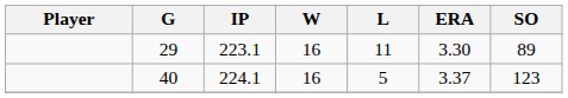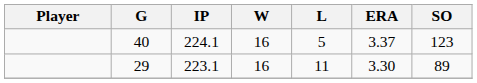 <table class="wikitable sortable">
 <tr>
 <th bgcolor="#DDDDFF" width="16%">Player</th>
 <th bgcolor="#DDDDFF" width="9%">G</th>
 <th bgcolor="#DDDDFF" width="9%">IP</th>
 <th bgcolor="#DDDDFF" width="9%">W</th>
 <th bgcolor="#DDDDFF" width="9%">L</th>
 <th bgcolor="#DDDDFF" width="9%">ERA</th>
 <th bgcolor="#DDDDFF" width="9%">SO</th>
 </tr>
 <tr align="center">
 <td></td>
+<td>40</td>
+<td>224.1</td>
+<td>16</td>
+<td>5</td>
+<td>3.37</td>
+<td>123</td>
+</tr>
+<tr align="center">
+<td></td>
 <td>29</td>
 <td>223.1</td>
 <td>16</td>
 <td>11</td>
 <td>3.30</td>
 <td>89</td>
 </tr>
 <tr align="center">
-<td></td>
-<td>40</td>
-<td>224.1</td>
-<td>16</td>
-<td>5</td>
-<td>3.37</td>
-<td>123</td>
-</tr>
-<tr align="center">
 </tr>
 </table>
